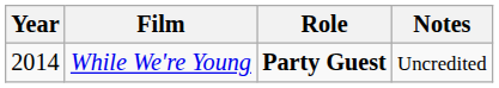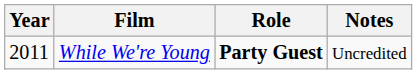 <table class="wikitable">
 <tr>
 <th>Year</th>
 <th>Film</th>
 <th>Role</th>
 <th>Notes</th>
 </tr>
 <tr>
-<td>2014</td>
+<td>2011</td>
 <td><em><a href='#'>While We're Young</a></em></td>
 <td><strong>Party Guest</strong></td>
 <td style="text-align:center;"><small>Uncredited</small></td>
 </tr>
 </table>
